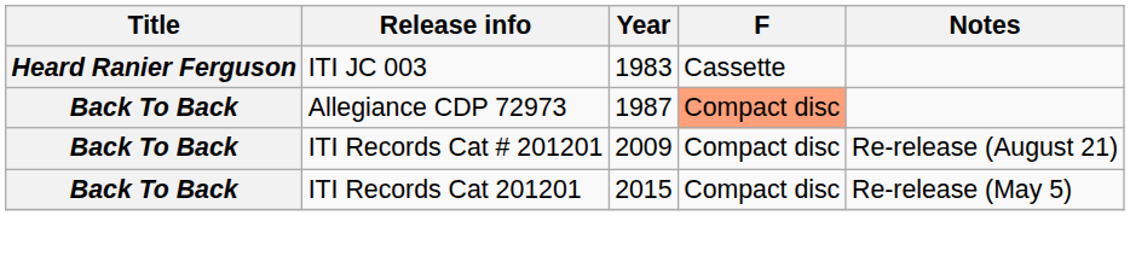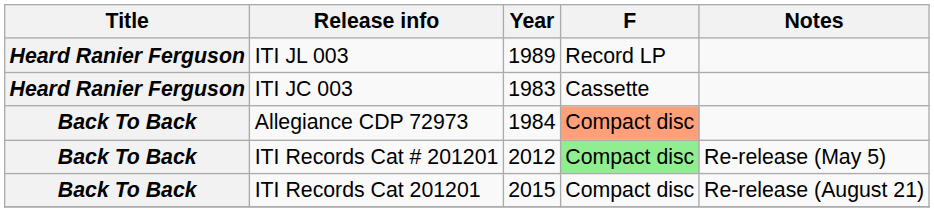 <table class="wikitable plainrowheaders sortable">
 <tr>
 <th scope="col">Title</th>
 <th scope="col">Release info</th>
 <th scope="col">Year</th>
 <th scope="col">F</th>
 <th scope="col" class="unsortable">Notes</th>
+</tr>
+<tr>
+<th scope="row"><em>Heard Ranier Ferguson</em></th>
+<td>ITI JL 003</td>
+<td>1989</td>
+<td>Record LP</td>
+<td></td>
 </tr>
 <tr>
 <th scope="row"><em>Heard Ranier Ferguson</em></th>
 <td>ITI JC 003</td>
 <td>1983</td>
 <td>Cassette</td>
 <td></td>
 </tr>
 <tr>
 <th scope="row"><em>Back To Back</em></th>
 <td>Allegiance CDP 72973</td>
-<td>1987</td>
+<td>1984</td>
 <td style="background: lightsalmon;">Compact disc</td>
 <td></td>
 </tr>
 <tr>
 <th scope="row"><em>Back To Back</em></th>
 <td>ITI Records Cat # 201201</td>
-<td>2009</td>
-<td>Compact disc</td>
-<td>Re-release (August 21)</td>
+<td>2012</td>
+<td style="background: lightgreen;">Compact disc</td>
+<td>Re-release (May 5)</td>
 </tr>
 <tr>
 <th scope="row"><em>Back To Back</em></th>
 <td>ITI Records Cat 201201</td>
 <td>2015</td>
 <td>Compact disc</td>
-<td>Re-release (May 5)</td>
+<td>Re-release (August 21)</td>
 </tr>
 <tr>
 </tr>
 </table>
